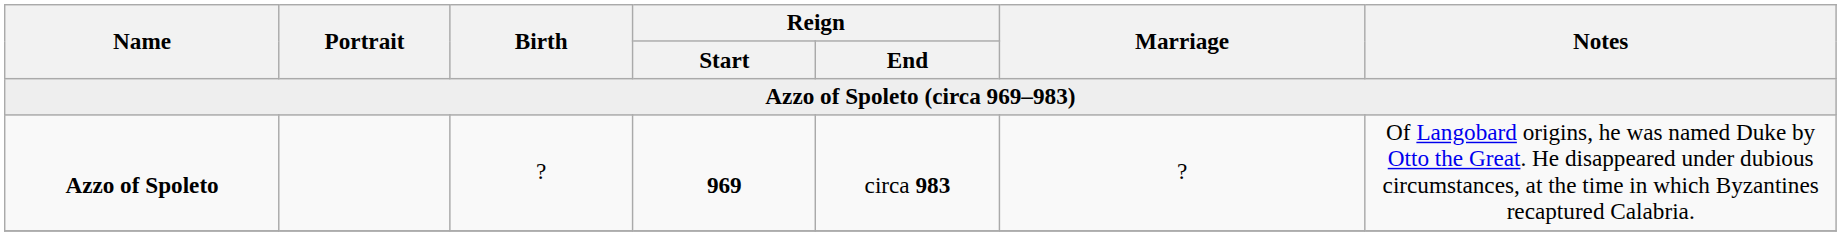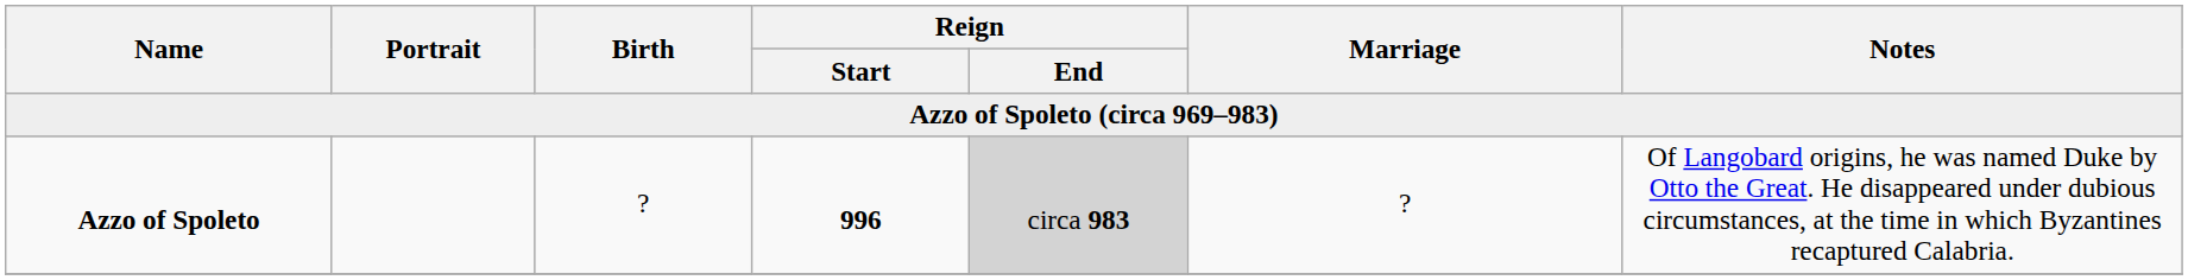 <table class="wikitable" style="text-align:center" width=100%>
 <tr>
 <th rowspan=2 width=15%>Name</th>
 <th rowspan=2 width=110px>Portrait</th>
 <th rowspan=2 width=10%>Birth</th>
 <th colspan=2>Reign</th>
 <th rowspan=2 width=20%>Marriage</th>
 <th rowspan=2>Notes</th>
 </tr>
 <tr>
 <th width=10%>Start</th>
 <th width=10%>End</th>
 </tr>
 <tr style="background:#eeeeee">
 <td colspan=7><strong><span>Azzo of Spoleto (circa 969–983)</span></strong></td>
 </tr>
 <tr>
 <td><br><strong>Azzo of Spoleto</strong><br></td>
 <td></td>
 <td>?</td>
-<td><br><strong>969</strong></td>
-<td><br>circa <strong>983</strong></td>
+<td><br><strong>996</strong></td>
+<td style="background: lightgrey;"><br>circa <strong>983</strong></td>
 <td>?</td>
 <td>Of <a href='#'>Langobard</a> origins, he was named Duke by <a href='#'>Otto the Great</a>. He disappeared under dubious circumstances, at the time in which Byzantines recaptured Calabria.</td>
 </tr>
 <tr>
 </tr>
 </table>
